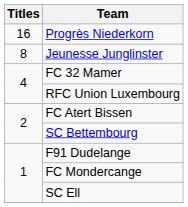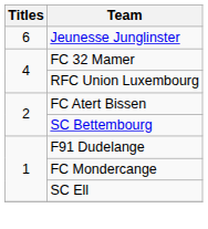 <table class="wikitable" style="text-align: center;">
 <tr>
 <th>Titles</th>
 <th>Team</th>
 </tr>
 <tr>
-<td align="center">16</td>
-<td align="left"><a href='#'>Progrès Niederkorn</a></td>
-</tr>
-<tr>
-<td align="center">8</td>
+<td align="center">6</td>
 <td align="left"><a href='#'>Jeunesse Junglinster</a></td>
 </tr>
 <tr>
 <td align="center" rowspan="2">4</td>
 <td align="left">FC 32 Mamer</td>
 </tr>
 <tr>
 <td align="left">RFC Union Luxembourg</td>
 </tr>
 <tr>
 <td align="center" rowspan="2">2</td>
 <td align="left">FC Atert Bissen</td>
 </tr>
 <tr>
 <td align="left"><a href='#'>SC Bettembourg</a></td>
 </tr>
 <tr>
 <td align="center" rowspan="3">1</td>
 <td align="left">F91 Dudelange</td>
 </tr>
 <tr>
 <td align="left">FC Mondercange</td>
 </tr>
 <tr>
 <td align="left">SC Ell</td>
 </tr>
 <tr>
 </tr>
 </table>
